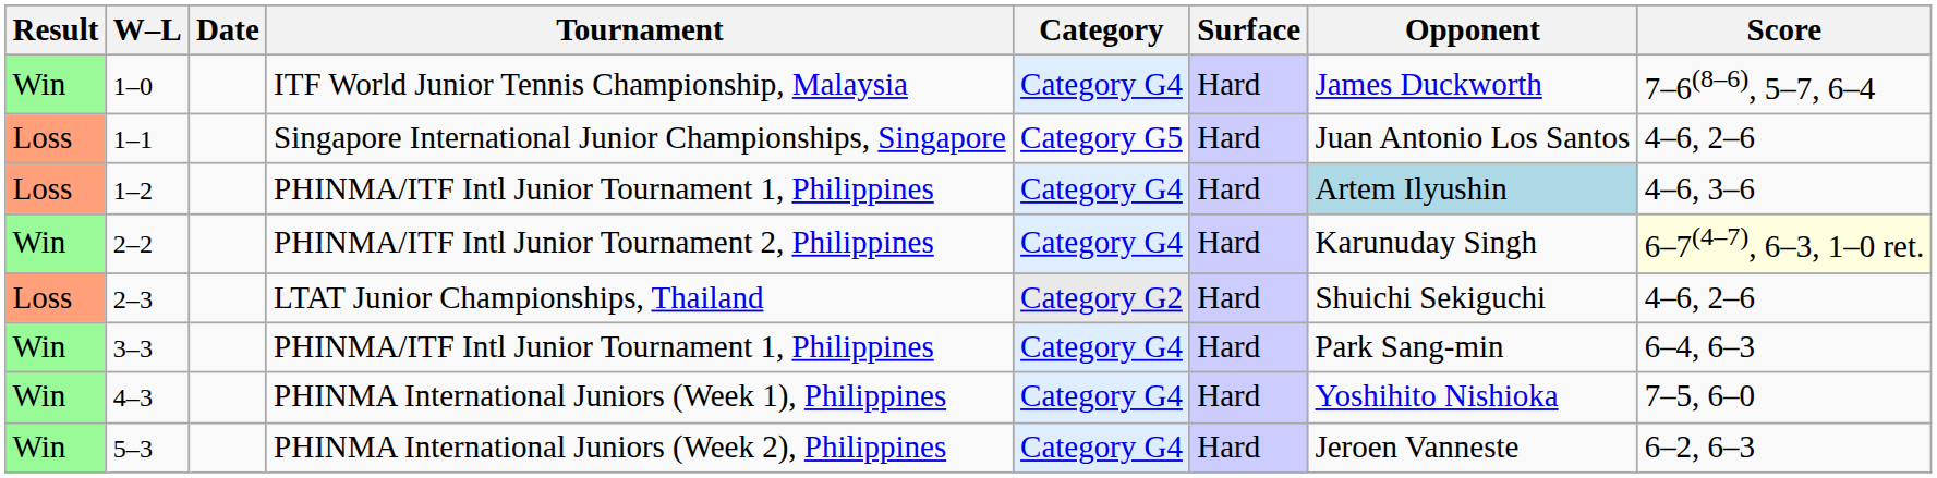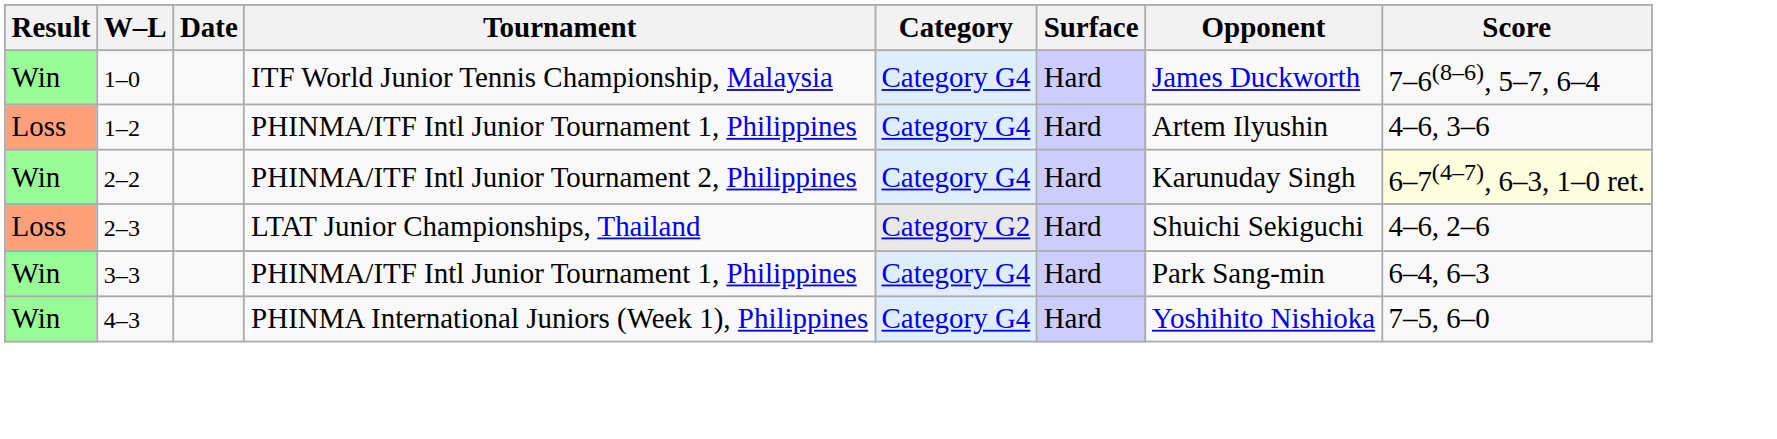 <table class="sortable wikitable">
 <tr>
 <th>Result</th>
 <th class="unsortable">W–L</th>
 <th>Date</th>
 <th>Tournament</th>
 <th>Category</th>
 <th>Surface</th>
 <th>Opponent</th>
 <th class="unsortable">Score</th>
 </tr>
 <tr>
 <td bgcolor="98fb98">Win</td>
 <td><small>1–0</small></td>
 <td></td>
 <td>ITF World Junior Tennis Championship, <a href='#'>Malaysia</a></td>
 <td bgcolor="dfeeff"><a href='#'>Category G4</a></td>
 <td bgcolor="CCCCFF">Hard</td>
 <td> <a href='#'>James Duckworth</a></td>
 <td>7–6<sup>(8–6)</sup>, 5–7, 6–4</td>
 </tr>
 <tr>
 <td bgcolor="FFA07A">Loss</td>
-<td><small>1–1</small></td>
-<td></td>
-<td>Singapore International Junior Championships, <a href='#'>Singapore</a></td>
-<td><a href='#'>Category G5</a></td>
-<td bgcolor="CCCCFF">Hard</td>
-<td> Juan Antonio Los Santos</td>
-<td>4–6, 2–6</td>
-</tr>
-<tr>
-<td bgcolor="FFA07A">Loss</td>
 <td><small>1–2</small></td>
 <td></td>
 <td>PHINMA/ITF Intl Junior Tournament 1, <a href='#'>Philippines</a></td>
 <td bgcolor="dfeeff"><a href='#'>Category G4</a></td>
 <td bgcolor="CCCCFF">Hard</td>
-<td style="background: lightblue;"> Artem Ilyushin</td>
+<td> Artem Ilyushin</td>
 <td>4–6, 3–6</td>
 </tr>
 <tr>
 <td bgcolor="98fb98">Win</td>
 <td><small>2–2</small></td>
 <td></td>
 <td>PHINMA/ITF Intl Junior Tournament 2, <a href='#'>Philippines</a></td>
 <td bgcolor="dfeeff"><a href='#'>Category G4</a></td>
 <td bgcolor="CCCCFF">Hard</td>
 <td> Karunuday Singh</td>
 <td style="background: lightyellow;">6–7<sup>(4–7)</sup>, 6–3, 1–0 ret.</td>
 </tr>
 <tr>
 <td bgcolor="FFA07A">Loss</td>
 <td><small>2–3</small></td>
 <td></td>
 <td>LTAT Junior Championships, <a href='#'>Thailand</a></td>
 <td bgcolor="e9e9e9"><a href='#'>Category G2</a></td>
 <td bgcolor="CCCCFF">Hard</td>
 <td> Shuichi Sekiguchi</td>
 <td>4–6, 2–6</td>
 </tr>
 <tr>
 <td bgcolor="98fb98">Win</td>
 <td><small>3–3</small></td>
 <td></td>
 <td>PHINMA/ITF Intl Junior Tournament 1, <a href='#'>Philippines</a></td>
 <td bgcolor="dfeeff"><a href='#'>Category G4</a></td>
 <td bgcolor="CCCCFF">Hard</td>
 <td> Park Sang-min</td>
 <td>6–4, 6–3</td>
 </tr>
 <tr>
 <td bgcolor="98fb98">Win</td>
 <td><small>4–3</small></td>
 <td></td>
 <td>PHINMA International Juniors (Week 1), <a href='#'>Philippines</a></td>
 <td bgcolor="dfeeff"><a href='#'>Category G4</a></td>
 <td bgcolor="CCCCFF">Hard</td>
 <td> <a href='#'>Yoshihito Nishioka</a></td>
 <td>7–5, 6–0</td>
 </tr>
-<tr>
-<td bgcolor="98fb98">Win</td>
-<td><small>5–3</small></td>
-<td></td>
-<td>PHINMA International Juniors (Week 2), <a href='#'>Philippines</a></td>
-<td bgcolor="dfeeff"><a href='#'>Category G4</a></td>
-<td bgcolor="CCCCFF">Hard</td>
-<td> Jeroen Vanneste</td>
-<td>6–2, 6–3</td>
-</tr>
 </table>
